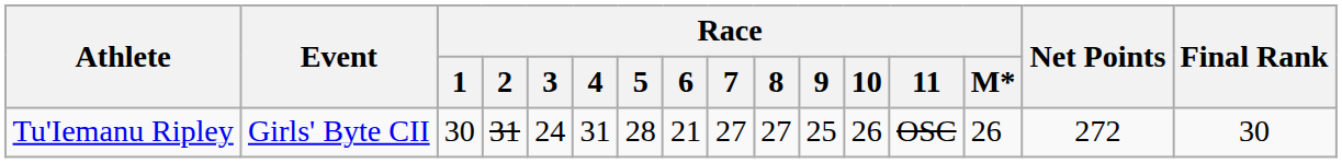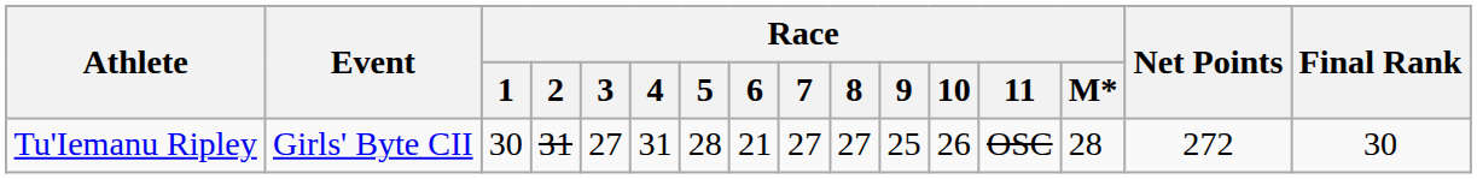 <table class="wikitable" border="1" style="font-size:90%">
 <tr>
 <th rowspan=2>Athlete</th>
 <th rowspan=2>Event</th>
 <th colspan=12>Race</th>
 <th rowspan=2>Net Points</th>
 <th rowspan=2>Final Rank</th>
 </tr>
 <tr>
 <th>1</th>
 <th>2</th>
 <th>3</th>
 <th>4</th>
 <th>5</th>
 <th>6</th>
 <th>7</th>
 <th>8</th>
 <th>9</th>
 <th>10</th>
 <th>11</th>
 <th>M*</th>
 </tr>
 <tr>
 <td><a href='#'>Tu'Iemanu Ripley</a></td>
 <td><a href='#'>Girls' Byte CII</a></td>
 <td>30</td>
 <td><s>31</s></td>
-<td>24</td>
+<td>27</td>
 <td>31</td>
 <td>28</td>
 <td>21</td>
 <td>27</td>
 <td>27</td>
 <td>25</td>
 <td>26</td>
 <td><s>OSC</s></td>
-<td>26</td>
+<td>28</td>
 <td align=center>272</td>
 <td align=center>30</td>
 </tr>
 </table>
